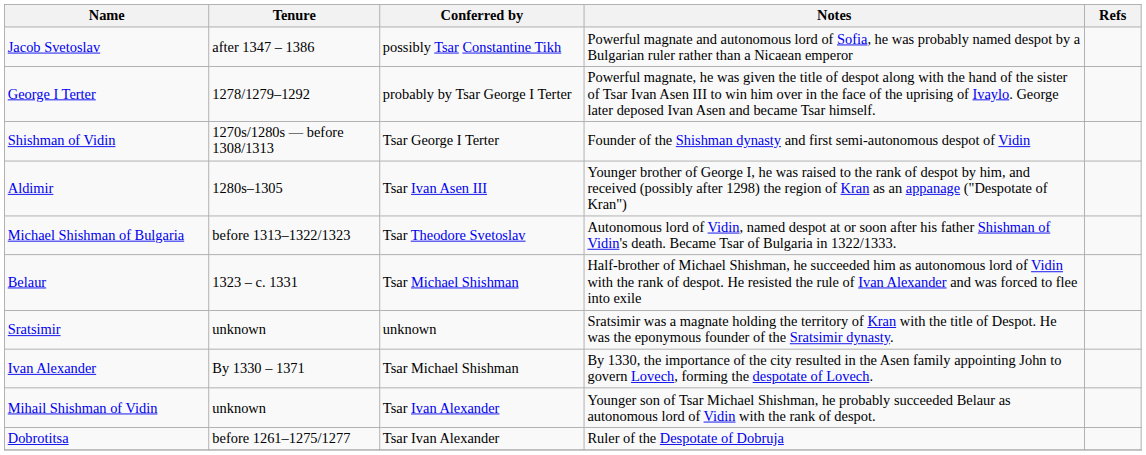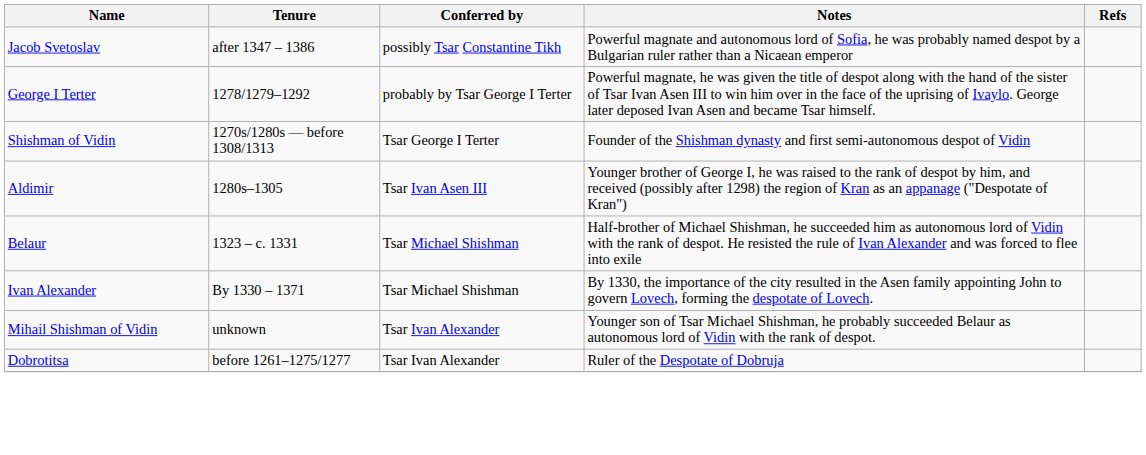 <table class="wikitable"  width="100%">
 <tr>
 <th width="18%">Name</th>
 <th width="15%">Tenure</th>
 <th width="18%">Conferred by</th>
 <th width="44%">Notes</th>
 <th width="5%">Refs</th>
 </tr>
 <tr>
 <td><a href='#'>Jacob Svetoslav</a></td>
 <td>after 1347 – 1386</td>
 <td>possibly <a href='#'>Tsar</a> <a href='#'>Constantine Tikh</a></td>
 <td>Powerful magnate and autonomous lord of <a href='#'>Sofia</a>, he was probably named despot by a Bulgarian ruler rather than a Nicaean emperor</td>
 <td></td>
 </tr>
 <tr>
 <td><a href='#'>George I Terter</a></td>
 <td>1278/1279–1292</td>
 <td>probably by Tsar George I Terter</td>
 <td>Powerful magnate, he was given the title of despot along with the hand of the sister of Tsar Ivan Asen III to win him over in the face of the uprising of <a href='#'>Ivaylo</a>. George later deposed Ivan Asen and became Tsar himself.</td>
 <td></td>
 </tr>
 <tr>
 <td><a href='#'>Shishman of Vidin</a></td>
 <td>1270s/1280s — before 1308/1313</td>
 <td>Tsar George I Terter</td>
 <td>Founder of the <a href='#'>Shishman dynasty</a> and first semi-autonomous despot of <a href='#'>Vidin</a></td>
 <td></td>
 </tr>
 <tr>
 <td><a href='#'>Aldimir</a></td>
 <td>1280s–1305</td>
 <td>Tsar <a href='#'>Ivan Asen III</a></td>
 <td>Younger brother of George I, he was raised to the rank of despot by him, and received (possibly after 1298) the region of <a href='#'>Kran</a> as an <a href='#'>appanage</a> ("Despotate of Kran")</td>
 <td></td>
 </tr>
 <tr>
-<td><a href='#'>Michael Shishman of Bulgaria</a></td>
-<td>before 1313–1322/1323</td>
-<td>Tsar <a href='#'>Theodore Svetoslav</a></td>
-<td>Autonomous lord of <a href='#'>Vidin</a>, named despot at or soon after his father <a href='#'>Shishman of Vidin</a>'s death. Became Tsar of Bulgaria in 1322/1333.</td>
-<td></td>
-</tr>
-<tr>
 <td><a href='#'>Belaur</a></td>
 <td>1323 – c. 1331</td>
 <td>Tsar <a href='#'>Michael Shishman</a></td>
 <td>Half-brother of Michael Shishman, he succeeded him as autonomous lord of <a href='#'>Vidin</a> with the rank of despot. He resisted the rule of <a href='#'>Ivan Alexander</a> and was forced to flee into exile</td>
-<td></td>
-</tr>
-<tr>
-<td><a href='#'>Sratsimir</a></td>
-<td>unknown</td>
-<td>unknown</td>
-<td>Sratsimir was a magnate holding the territory of <a href='#'>Kran</a> with the title of Despot. He was the eponymous founder of the <a href='#'>Sratsimir dynasty</a>.</td>
 <td></td>
 </tr>
 <tr>
 <td><a href='#'>Ivan Alexander</a></td>
 <td>By 1330 – 1371</td>
 <td>Tsar Michael Shishman</td>
 <td>By 1330, the importance of the city resulted in the Asen family appointing John to govern <a href='#'>Lovech</a>, forming the <a href='#'>despotate of Lovech</a>.</td>
 <td></td>
 </tr>
 <tr>
 <td><a href='#'>Mihail Shishman of Vidin</a></td>
 <td>unknown</td>
 <td>Tsar <a href='#'>Ivan Alexander</a></td>
 <td>Younger son of Tsar Michael Shishman, he probably succeeded Belaur as autonomous lord of <a href='#'>Vidin</a> with the rank of despot.</td>
 <td></td>
 </tr>
 <tr>
 <td><a href='#'>Dobrotitsa</a></td>
 <td>before 1261–1275/1277</td>
 <td>Tsar Ivan Alexander</td>
 <td>Ruler of the <a href='#'>Despotate of Dobruja</a></td>
 <td></td>
 </tr>
 <tr>
 </tr>
 </table>
